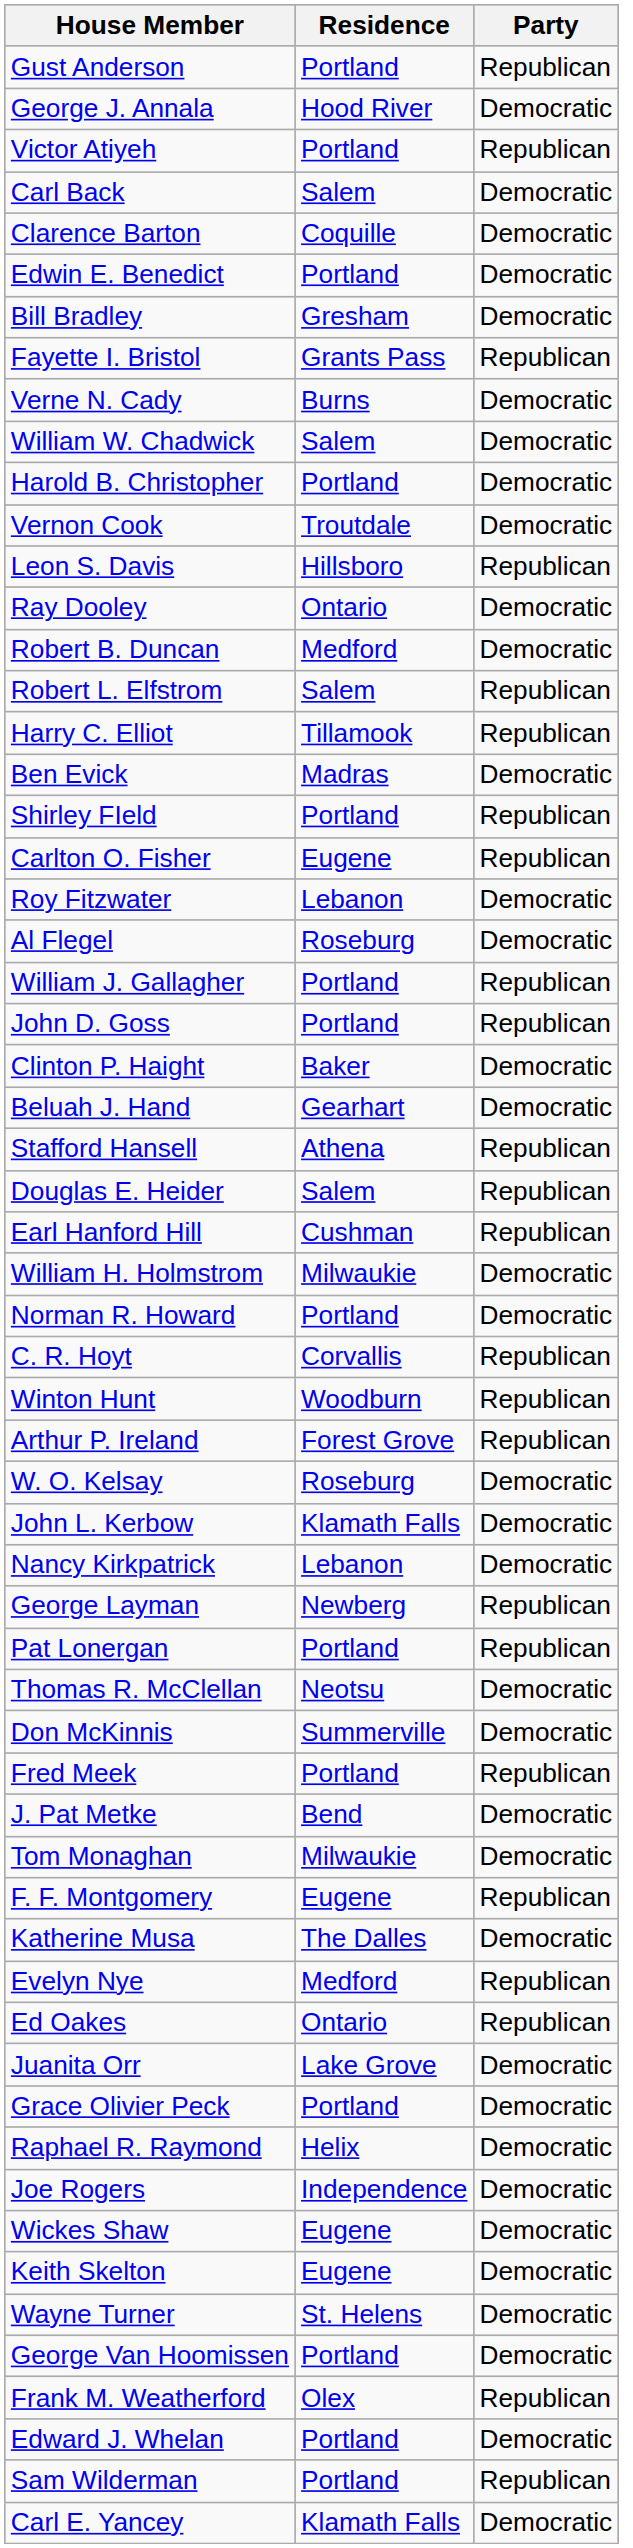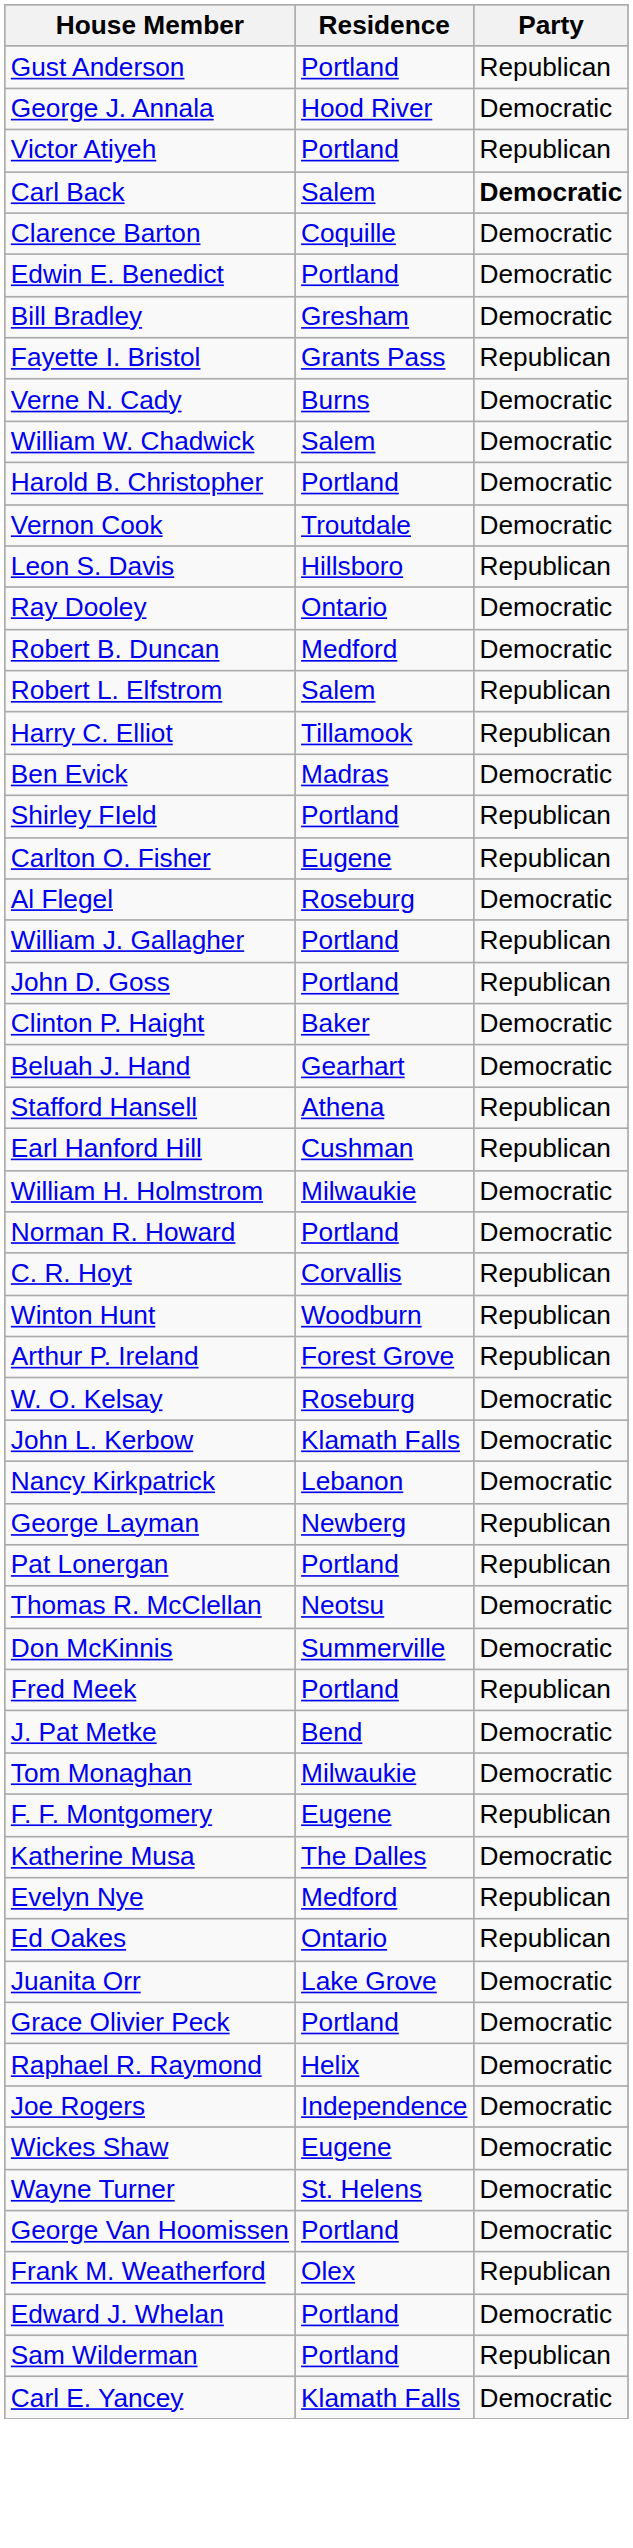 <table class="wikitable">
 <tr>
 <th>House Member</th>
 <th>Residence</th>
 <th>Party</th>
 </tr>
 <tr>
 <td><a href='#'>Gust Anderson</a></td>
 <td><a href='#'>Portland</a></td>
 <td>Republican</td>
 </tr>
 <tr>
 <td><a href='#'>George J. Annala</a></td>
 <td><a href='#'>Hood River</a></td>
 <td>Democratic</td>
 </tr>
 <tr>
 <td><a href='#'>Victor Atiyeh</a></td>
 <td><a href='#'>Portland</a></td>
 <td>Republican</td>
 </tr>
 <tr>
 <td><a href='#'>Carl Back</a></td>
 <td><a href='#'>Salem</a></td>
-<td>Democratic</td>
+<td><strong>Democratic</strong></td>
 </tr>
 <tr>
 <td><a href='#'>Clarence Barton</a></td>
 <td><a href='#'>Coquille</a></td>
 <td>Democratic</td>
 </tr>
 <tr>
 <td><a href='#'>Edwin E. Benedict</a></td>
 <td><a href='#'>Portland</a></td>
 <td>Democratic</td>
 </tr>
 <tr>
 <td><a href='#'>Bill Bradley</a></td>
 <td><a href='#'>Gresham</a></td>
 <td>Democratic</td>
 </tr>
 <tr>
 <td><a href='#'>Fayette I. Bristol</a></td>
 <td><a href='#'>Grants Pass</a></td>
 <td>Republican</td>
 </tr>
 <tr>
 <td><a href='#'>Verne N. Cady</a></td>
 <td><a href='#'>Burns</a></td>
 <td>Democratic</td>
 </tr>
 <tr>
 <td><a href='#'>William W. Chadwick</a></td>
 <td><a href='#'>Salem</a></td>
 <td>Democratic</td>
 </tr>
 <tr>
 <td><a href='#'>Harold B. Christopher</a></td>
 <td><a href='#'>Portland</a></td>
 <td>Democratic</td>
 </tr>
 <tr>
 <td><a href='#'>Vernon Cook</a></td>
 <td><a href='#'>Troutdale</a></td>
 <td>Democratic</td>
 </tr>
 <tr>
 <td><a href='#'>Leon S. Davis</a></td>
 <td><a href='#'>Hillsboro</a></td>
 <td>Republican</td>
 </tr>
 <tr>
 <td><a href='#'>Ray Dooley</a></td>
 <td><a href='#'>Ontario</a></td>
 <td>Democratic</td>
 </tr>
 <tr>
 <td><a href='#'>Robert B. Duncan</a></td>
 <td><a href='#'>Medford</a></td>
 <td>Democratic</td>
 </tr>
 <tr>
 <td><a href='#'>Robert L. Elfstrom</a></td>
 <td><a href='#'>Salem</a></td>
 <td>Republican</td>
 </tr>
 <tr>
 <td><a href='#'>Harry C. Elliot</a></td>
 <td><a href='#'>Tillamook</a></td>
 <td>Republican</td>
 </tr>
 <tr>
 <td><a href='#'>Ben Evick</a></td>
 <td><a href='#'>Madras</a></td>
 <td>Democratic</td>
 </tr>
 <tr>
 <td><a href='#'>Shirley FIeld</a></td>
 <td><a href='#'>Portland</a></td>
 <td>Republican</td>
 </tr>
 <tr>
 <td><a href='#'>Carlton O. Fisher</a></td>
 <td><a href='#'>Eugene</a></td>
 <td>Republican</td>
 </tr>
 <tr>
-<td><a href='#'>Roy Fitzwater</a></td>
-<td><a href='#'>Lebanon</a></td>
-<td>Democratic</td>
-</tr>
-<tr>
 <td><a href='#'>Al Flegel</a></td>
 <td><a href='#'>Roseburg</a></td>
 <td>Democratic</td>
 </tr>
 <tr>
 <td><a href='#'>William J. Gallagher</a></td>
 <td><a href='#'>Portland</a></td>
 <td>Republican</td>
 </tr>
 <tr>
 <td><a href='#'>John D. Goss</a></td>
 <td><a href='#'>Portland</a></td>
 <td>Republican</td>
 </tr>
 <tr>
 <td><a href='#'>Clinton P. Haight</a></td>
 <td><a href='#'>Baker</a></td>
 <td>Democratic</td>
 </tr>
 <tr>
 <td><a href='#'>Beluah J. Hand</a></td>
 <td><a href='#'>Gearhart</a></td>
 <td>Democratic</td>
 </tr>
 <tr>
 <td><a href='#'>Stafford Hansell</a></td>
 <td><a href='#'>Athena</a></td>
-<td>Republican</td>
-</tr>
-<tr>
-<td><a href='#'>Douglas E. Heider</a></td>
-<td><a href='#'>Salem</a></td>
 <td>Republican</td>
 </tr>
 <tr>
 <td><a href='#'>Earl Hanford Hill</a></td>
 <td><a href='#'>Cushman</a></td>
 <td>Republican</td>
 </tr>
 <tr>
 <td><a href='#'>William H. Holmstrom</a></td>
 <td><a href='#'>Milwaukie</a></td>
 <td>Democratic</td>
 </tr>
 <tr>
 <td><a href='#'>Norman R. Howard</a></td>
 <td><a href='#'>Portland</a></td>
 <td>Democratic</td>
 </tr>
 <tr>
 <td><a href='#'>C. R. Hoyt</a></td>
 <td><a href='#'>Corvallis</a></td>
 <td>Republican</td>
 </tr>
 <tr>
 <td><a href='#'>Winton Hunt</a></td>
 <td><a href='#'>Woodburn</a></td>
 <td>Republican</td>
 </tr>
 <tr>
 <td><a href='#'>Arthur P. Ireland</a></td>
 <td><a href='#'>Forest Grove</a></td>
 <td>Republican</td>
 </tr>
 <tr>
 <td><a href='#'>W. O. Kelsay</a></td>
 <td><a href='#'>Roseburg</a></td>
 <td>Democratic</td>
 </tr>
 <tr>
 <td><a href='#'>John L. Kerbow</a></td>
 <td><a href='#'>Klamath Falls</a></td>
 <td>Democratic</td>
 </tr>
 <tr>
 <td><a href='#'>Nancy Kirkpatrick</a></td>
 <td><a href='#'>Lebanon</a></td>
 <td>Democratic</td>
 </tr>
 <tr>
 <td><a href='#'>George Layman</a></td>
 <td><a href='#'>Newberg</a></td>
 <td>Republican</td>
 </tr>
 <tr>
 <td><a href='#'>Pat Lonergan</a></td>
 <td><a href='#'>Portland</a></td>
 <td>Republican</td>
 </tr>
 <tr>
 <td><a href='#'>Thomas R. McClellan</a></td>
 <td><a href='#'>Neotsu</a></td>
 <td>Democratic</td>
 </tr>
 <tr>
 <td><a href='#'>Don McKinnis</a></td>
 <td><a href='#'>Summerville</a></td>
 <td>Democratic</td>
 </tr>
 <tr>
 <td><a href='#'>Fred Meek</a></td>
 <td><a href='#'>Portland</a></td>
 <td>Republican</td>
 </tr>
 <tr>
 <td><a href='#'>J. Pat Metke</a></td>
 <td><a href='#'>Bend</a></td>
 <td>Democratic</td>
 </tr>
 <tr>
 <td><a href='#'>Tom Monaghan</a></td>
 <td><a href='#'>Milwaukie</a></td>
 <td>Democratic</td>
 </tr>
 <tr>
 <td><a href='#'>F. F. Montgomery</a></td>
 <td><a href='#'>Eugene</a></td>
 <td>Republican</td>
 </tr>
 <tr>
 <td><a href='#'>Katherine Musa</a></td>
 <td><a href='#'>The Dalles</a></td>
 <td>Democratic</td>
 </tr>
 <tr>
 <td><a href='#'>Evelyn Nye</a></td>
 <td><a href='#'>Medford</a></td>
 <td>Republican</td>
 </tr>
 <tr>
 <td><a href='#'>Ed Oakes</a></td>
 <td><a href='#'>Ontario</a></td>
 <td>Republican</td>
 </tr>
 <tr>
 <td><a href='#'>Juanita Orr</a></td>
 <td><a href='#'>Lake Grove</a></td>
 <td>Democratic</td>
 </tr>
 <tr>
 <td><a href='#'>Grace Olivier Peck</a></td>
 <td><a href='#'>Portland</a></td>
 <td>Democratic</td>
 </tr>
 <tr>
 <td><a href='#'>Raphael R. Raymond</a></td>
 <td><a href='#'>Helix</a></td>
 <td>Democratic</td>
 </tr>
 <tr>
 <td><a href='#'>Joe Rogers</a></td>
 <td><a href='#'>Independence</a></td>
 <td>Democratic</td>
 </tr>
 <tr>
 <td><a href='#'>Wickes Shaw</a></td>
 <td><a href='#'>Eugene</a></td>
 <td>Democratic</td>
 </tr>
 <tr>
-<td><a href='#'>Keith Skelton</a></td>
-<td><a href='#'>Eugene</a></td>
-<td>Democratic</td>
-</tr>
-<tr>
 <td><a href='#'>Wayne Turner</a></td>
 <td><a href='#'>St. Helens</a></td>
 <td>Democratic</td>
 </tr>
 <tr>
 <td><a href='#'>George Van Hoomissen</a></td>
 <td><a href='#'>Portland</a></td>
 <td>Democratic</td>
 </tr>
 <tr>
 <td><a href='#'>Frank M. Weatherford</a></td>
 <td><a href='#'>Olex</a></td>
 <td>Republican</td>
 </tr>
 <tr>
 <td><a href='#'>Edward J. Whelan</a></td>
 <td><a href='#'>Portland</a></td>
 <td>Democratic</td>
 </tr>
 <tr>
 <td><a href='#'>Sam Wilderman</a></td>
 <td><a href='#'>Portland</a></td>
 <td>Republican</td>
 </tr>
 <tr>
 <td><a href='#'>Carl E. Yancey</a></td>
 <td><a href='#'>Klamath Falls</a></td>
 <td>Democratic</td>
 </tr>
 </table>
